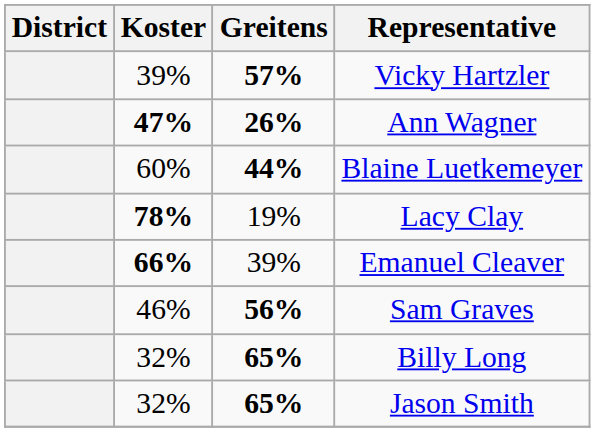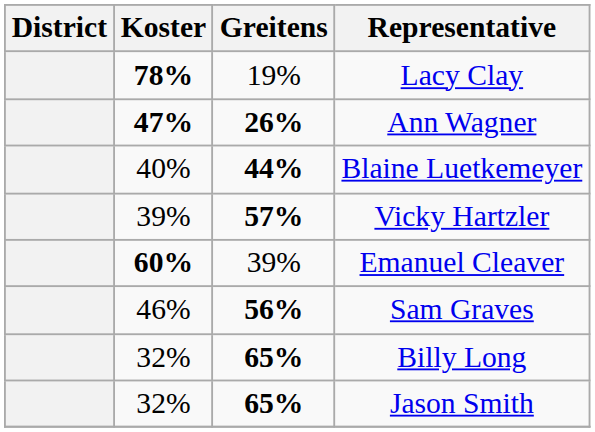 <table class=wikitable>
 <tr>
 <th>District</th>
 <th>Koster</th>
 <th>Greitens</th>
 <th>Representative</th>
 </tr>
 <tr align=center>
 <th></th>
-<td>39%</td>
-<td><strong>57%</strong></td>
-<td><a href='#'>Vicky Hartzler</a></td>
+<td><strong>78%</strong></td>
+<td>19%</td>
+<td><a href='#'>Lacy Clay</a></td>
 </tr>
 <tr align=center>
 <th></th>
 <td><strong>47%</strong></td>
 <td><strong>26%</strong></td>
 <td><a href='#'>Ann Wagner</a></td>
 </tr>
 <tr align=center>
 <th></th>
-<td>60%</td>
+<td>40%</td>
 <td><strong>44%</strong></td>
 <td><a href='#'>Blaine Luetkemeyer</a></td>
 </tr>
 <tr align=center>
 <th></th>
-<td><strong>78%</strong></td>
-<td>19%</td>
-<td><a href='#'>Lacy Clay</a></td>
+<td>39%</td>
+<td><strong>57%</strong></td>
+<td><a href='#'>Vicky Hartzler</a></td>
 </tr>
 <tr align=center>
 <th></th>
-<td><strong>66%</strong></td>
+<td><strong>60%</strong></td>
 <td>39%</td>
 <td><a href='#'>Emanuel Cleaver</a></td>
 </tr>
 <tr align=center>
 <th></th>
 <td>46%</td>
 <td><strong>56%</strong></td>
 <td><a href='#'>Sam Graves</a></td>
 </tr>
 <tr align=center>
 <th></th>
 <td>32%</td>
 <td><strong>65%</strong></td>
 <td><a href='#'>Billy Long</a></td>
 </tr>
 <tr align=center>
 <th></th>
 <td>32%</td>
 <td><strong>65%</strong></td>
 <td><a href='#'>Jason Smith</a></td>
 </tr>
 <tr align=center>
 </tr>
 </table>
